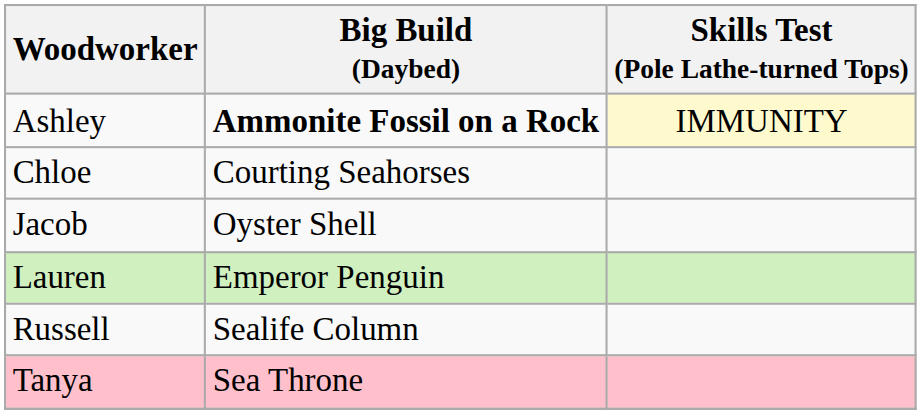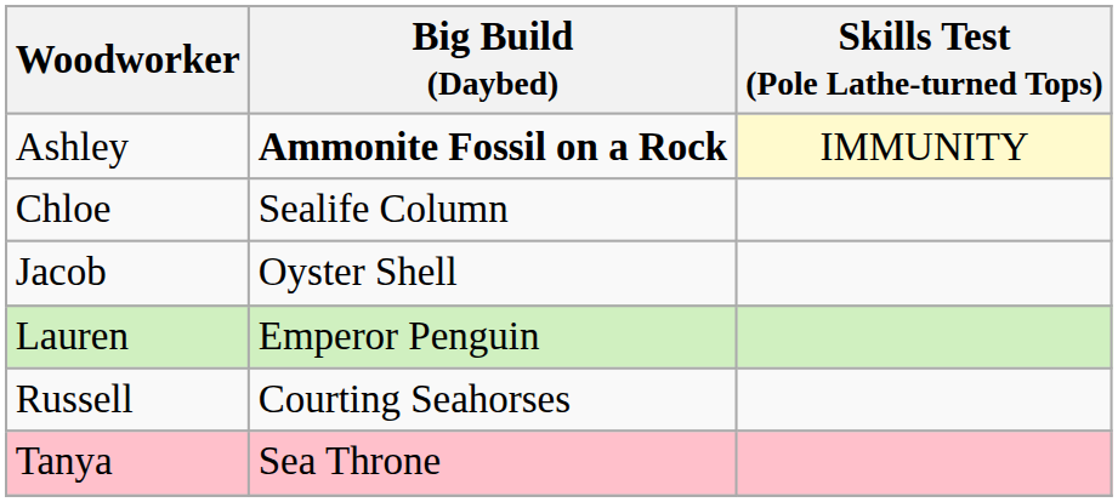 <table class="wikitable" style="text-align:center;">
 <tr>
 <th>Woodworker</th>
 <th>Big Build<br><small>(Daybed)</small></th>
 <th>Skills Test<br><small>(Pole Lathe-turned Tops)</small></th>
 </tr>
 <tr>
 <td align="left">Ashley</td>
 <td align="left"><strong>Ammonite Fossil on a Rock</strong></td>
 <td colspan="1" style="background:lemonchiffon;">IMMUNITY</td>
 </tr>
 <tr>
 <td align="left">Chloe</td>
-<td align="left">Courting Seahorses</td>
+<td align="left">Sealife Column</td>
 <td></td>
 </tr>
 <tr>
 <td align="left">Jacob</td>
 <td align="left">Oyster Shell</td>
 <td></td>
 </tr>
 <tr style="background:#d0f0c0;">
 <td align="left">Lauren</td>
 <td align="left">Emperor Penguin</td>
 <td></td>
 </tr>
 <tr>
 <td align="left">Russell</td>
-<td align="left">Sealife Column</td>
+<td align="left">Courting Seahorses</td>
 <td></td>
 </tr>
 <tr style="background:Pink;">
 <td align="left">Tanya</td>
 <td align="left">Sea Throne</td>
 <td></td>
 </tr>
 <tr>
 </tr>
 </table>
